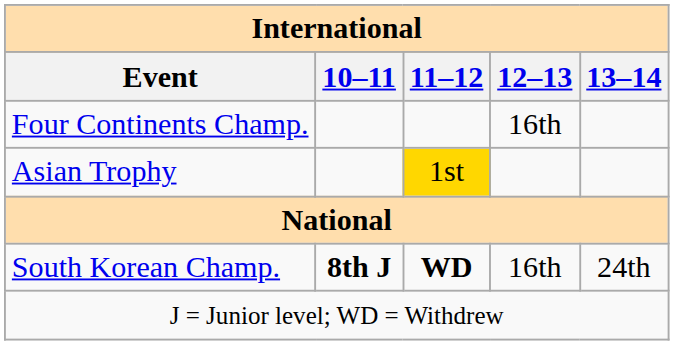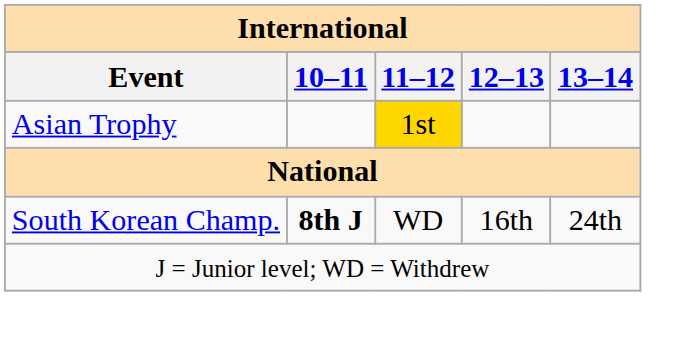 <table class="wikitable" style="text-align:center">
 <tr>
 <th style="background-color: #ffdead; " colspan=5 align=center>International</th>
 </tr>
 <tr>
 <th>Event</th>
 <th><a href='#'>10–11</a></th>
 <th><a href='#'>11–12</a></th>
 <th><a href='#'>12–13</a></th>
 <th><a href='#'>13–14</a></th>
-</tr>
-<tr>
-<td align=left><a href='#'>Four Continents Champ.</a></td>
-<td></td>
-<td></td>
-<td>16th</td>
-<td></td>
 </tr>
 <tr>
 <td align=left><a href='#'>Asian Trophy</a></td>
 <td></td>
 <td bgcolor=gold>1st</td>
 <td></td>
 <td></td>
 </tr>
 <tr>
 <th style="background-color:#ffdead;" colspan=5 align=center>National</th>
 </tr>
 <tr>
 <td align=left><a href='#'>South Korean Champ.</a></td>
 <td><strong>8th J</strong></td>
-<td><strong>WD</strong></td>
+<td>WD</td>
 <td>16th</td>
 <td>24th</td>
 </tr>
 <tr>
 <td colspan=5 align=center><small> J = Junior level; WD = Withdrew </small></td>
 </tr>
 </table>
